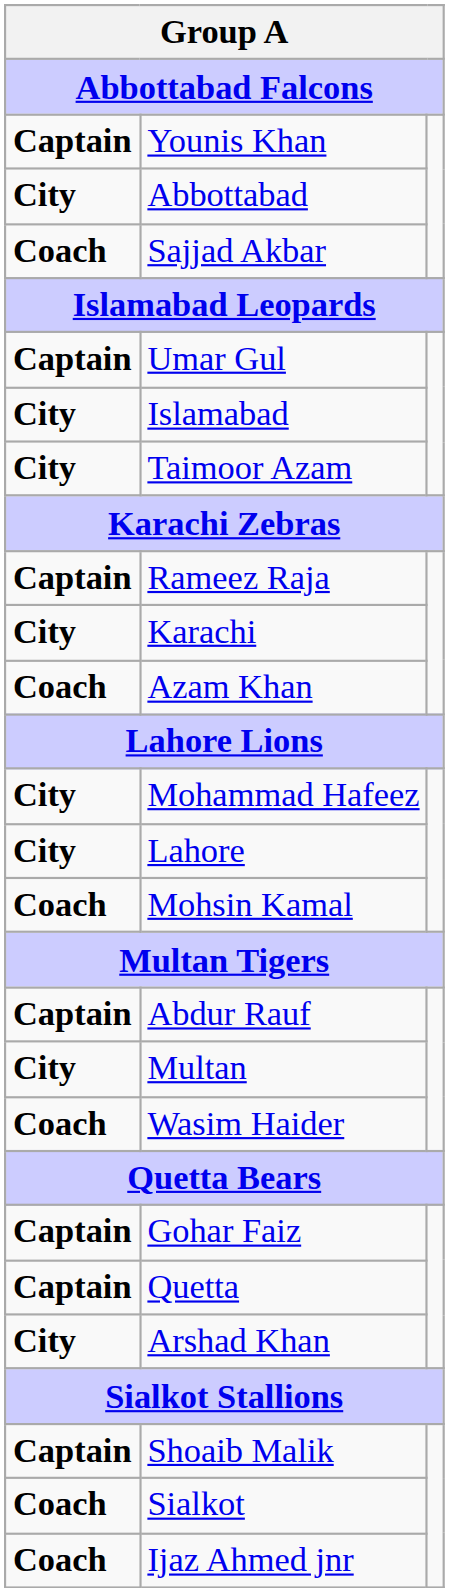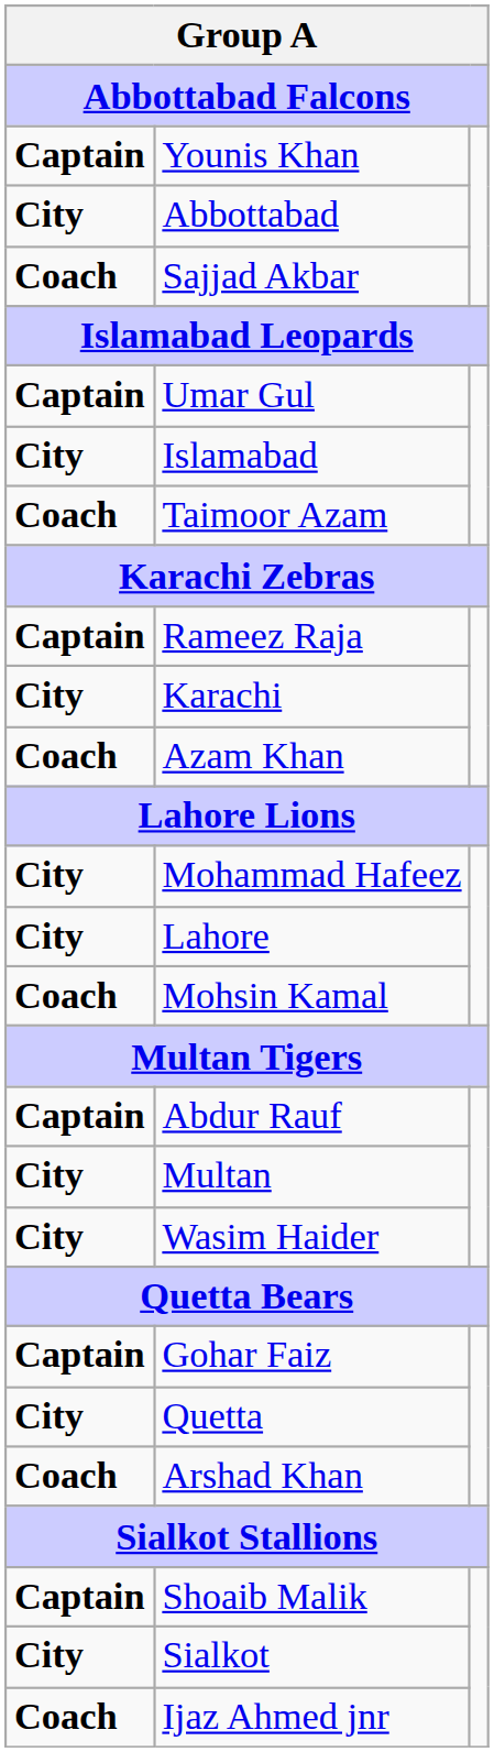 <table class="wikitable" style="text-align:left">
 <tr>
 <th colspan="3">Group A</th>
 </tr>
 <tr style="background:#ccf;">
 <td colspan="3" style="text-align: center; "><strong><a href='#'>Abbottabad Falcons</a></strong></td>
 </tr>
 <tr>
 <td><strong>Captain</strong></td>
 <td><a href='#'>Younis Khan</a></td>
 <td rowspan="3"></td>
 </tr>
 <tr>
 <td><strong>City</strong></td>
 <td><a href='#'>Abbottabad</a></td>
 </tr>
 <tr>
 <td><strong>Coach</strong></td>
 <td><a href='#'>Sajjad Akbar</a></td>
 </tr>
 <tr style="background:#ccf;">
 <td colspan="3" style="text-align: center; "><strong><a href='#'>Islamabad Leopards</a></strong></td>
 </tr>
 <tr>
 <td><strong>Captain</strong></td>
 <td><a href='#'>Umar Gul</a></td>
 <td rowspan="3"></td>
 </tr>
 <tr>
 <td><strong>City</strong></td>
 <td><a href='#'>Islamabad</a></td>
 </tr>
 <tr>
-<td><strong>City</strong></td>
+<td><strong>Coach</strong></td>
 <td><a href='#'>Taimoor Azam</a></td>
 </tr>
 <tr style="background:#ccf;">
 <td colspan="3" style="text-align: center; "><strong><a href='#'>Karachi Zebras</a></strong></td>
 </tr>
 <tr>
 <td><strong>Captain</strong></td>
 <td><a href='#'>Rameez Raja</a></td>
 <td rowspan="3"></td>
 </tr>
 <tr>
 <td><strong>City</strong></td>
 <td><a href='#'>Karachi</a></td>
 </tr>
 <tr>
 <td><strong>Coach</strong></td>
 <td><a href='#'>Azam Khan</a></td>
 </tr>
 <tr style="background:#ccf;">
 <td colspan="3" style="text-align: center; "><strong><a href='#'>Lahore Lions</a></strong></td>
 </tr>
 <tr>
 <td><strong>City</strong></td>
 <td><a href='#'>Mohammad Hafeez</a></td>
 <td rowspan="3"></td>
 </tr>
 <tr>
 <td><strong>City</strong></td>
 <td><a href='#'>Lahore</a></td>
 </tr>
 <tr>
 <td><strong>Coach</strong></td>
 <td><a href='#'>Mohsin Kamal</a></td>
 </tr>
 <tr style="background:#ccf;">
 <td colspan="3" style="text-align: center; "><strong><a href='#'>Multan Tigers</a></strong></td>
 </tr>
 <tr>
 <td><strong>Captain</strong></td>
 <td><a href='#'>Abdur Rauf</a></td>
 <td rowspan="3"></td>
 </tr>
 <tr>
 <td><strong>City</strong></td>
 <td><a href='#'>Multan</a></td>
 </tr>
 <tr>
-<td><strong>Coach</strong></td>
+<td><strong>City</strong></td>
 <td><a href='#'>Wasim Haider</a></td>
 </tr>
 <tr style="background:#ccf;">
 <td colspan="3" style="text-align: center; "><strong><a href='#'>Quetta Bears</a></strong></td>
 </tr>
 <tr>
 <td><strong>Captain</strong></td>
 <td><a href='#'>Gohar Faiz</a></td>
 <td rowspan="3"></td>
 </tr>
 <tr>
-<td><strong>Captain</strong></td>
+<td><strong>City</strong></td>
 <td><a href='#'>Quetta</a></td>
 </tr>
 <tr>
-<td><strong>City</strong></td>
+<td><strong>Coach</strong></td>
 <td><a href='#'>Arshad Khan</a></td>
 </tr>
 <tr style="background:#ccf;">
 <td colspan="3" style="text-align: center; "><strong><a href='#'>Sialkot Stallions</a></strong></td>
 </tr>
 <tr>
 <td><strong>Captain</strong></td>
 <td><a href='#'>Shoaib Malik</a></td>
 <td rowspan="3"></td>
 </tr>
 <tr>
-<td><strong>Coach</strong></td>
+<td><strong>City</strong></td>
 <td><a href='#'>Sialkot</a></td>
 </tr>
 <tr>
 <td><strong>Coach</strong></td>
 <td><a href='#'>Ijaz Ahmed jnr</a></td>
 </tr>
 </table>
